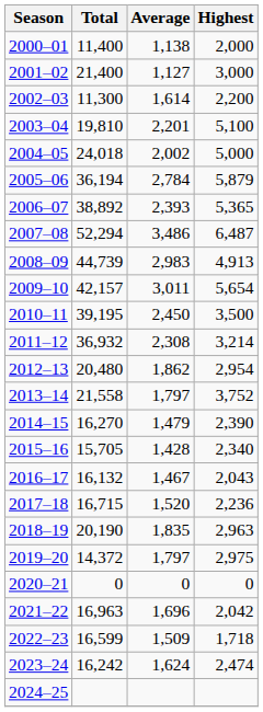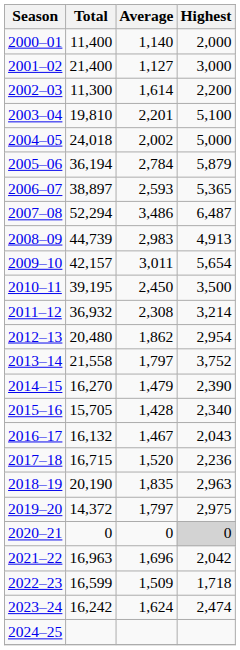 <table class="wikitable sortable">
 <tr>
 <th scope=col>Season</th>
 <th scope=col>Total</th>
 <th scope=col>Average</th>
 <th scope=col>Highest</th>
 </tr>
 <tr>
 <td><a href='#'>2000–01</a></td>
 <td align=right>11,400</td>
-<td align=right>1,138</td>
+<td align=right>1,140</td>
 <td align=right>2,000</td>
 </tr>
 <tr>
 <td><a href='#'>2001–02</a></td>
 <td align=right>21,400</td>
 <td align=right>1,127</td>
 <td align=right>3,000</td>
 </tr>
 <tr>
 <td><a href='#'>2002–03</a></td>
 <td align=right>11,300</td>
 <td align=right>1,614</td>
 <td align=right>2,200</td>
 </tr>
 <tr>
 <td><a href='#'>2003–04</a></td>
 <td align=right>19,810</td>
 <td align=right>2,201</td>
 <td align=right>5,100</td>
 </tr>
 <tr>
 <td><a href='#'>2004–05</a></td>
 <td align=right>24,018</td>
 <td align=right>2,002</td>
 <td align=right>5,000</td>
 </tr>
 <tr>
 <td><a href='#'>2005–06</a></td>
 <td align=right>36,194</td>
 <td align=right>2,784</td>
 <td align=right>5,879</td>
 </tr>
 <tr>
 <td><a href='#'>2006–07</a></td>
-<td align=right>38,892</td>
-<td align=right>2,393</td>
+<td align=right>38,897</td>
+<td align=right>2,593</td>
 <td align=right>5,365</td>
 </tr>
 <tr>
 <td><a href='#'>2007–08</a></td>
 <td align=right>52,294</td>
 <td align=right>3,486</td>
 <td align=right>6,487</td>
 </tr>
 <tr>
 <td><a href='#'>2008–09</a></td>
 <td align=right>44,739</td>
 <td align=right>2,983</td>
 <td align=right>4,913</td>
 </tr>
 <tr>
 <td><a href='#'>2009–10</a></td>
 <td align=right>42,157</td>
 <td align=right>3,011</td>
 <td align=right>5,654</td>
 </tr>
 <tr>
 <td><a href='#'>2010–11</a></td>
 <td align=right>39,195</td>
 <td align=right>2,450</td>
 <td align=right>3,500</td>
 </tr>
 <tr>
 <td><a href='#'>2011–12</a></td>
 <td align=right>36,932</td>
 <td align=right>2,308</td>
 <td align=right>3,214</td>
 </tr>
 <tr>
 <td><a href='#'>2012–13</a></td>
 <td align=right>20,480</td>
 <td align=right>1,862</td>
 <td align=right>2,954</td>
 </tr>
 <tr>
 <td><a href='#'>2013–14</a></td>
 <td align=right>21,558</td>
 <td align=right>1,797</td>
 <td align=right>3,752</td>
 </tr>
 <tr>
 <td><a href='#'>2014–15</a></td>
 <td align=right>16,270</td>
 <td align=right>1,479</td>
 <td align=right>2,390</td>
 </tr>
 <tr>
 <td><a href='#'>2015–16</a></td>
 <td align=right>15,705</td>
 <td align=right>1,428</td>
 <td align=right>2,340</td>
 </tr>
 <tr>
 <td><a href='#'>2016–17</a></td>
 <td align=right>16,132</td>
 <td align=right>1,467</td>
 <td align=right>2,043</td>
 </tr>
 <tr>
 <td><a href='#'>2017–18</a></td>
 <td align=right>16,715</td>
 <td align=right>1,520</td>
 <td align=right>2,236</td>
 </tr>
 <tr>
 <td><a href='#'>2018–19</a></td>
 <td align=right>20,190</td>
 <td align=right>1,835</td>
 <td align=right>2,963</td>
 </tr>
 <tr>
 <td><a href='#'>2019–20</a></td>
 <td align=right>14,372</td>
 <td align=right>1,797</td>
 <td align=right>2,975</td>
 </tr>
 <tr>
 <td><a href='#'>2020–21</a></td>
 <td align=right>0</td>
 <td align=right>0</td>
-<td align=right>0</td>
+<td align=right style="background: lightgrey;">0</td>
 </tr>
 <tr>
 <td><a href='#'>2021–22</a></td>
 <td align=right>16,963</td>
 <td align=right>1,696</td>
 <td align=right>2,042</td>
 </tr>
 <tr>
 <td><a href='#'>2022–23</a></td>
 <td align=right>16,599</td>
 <td align=right>1,509</td>
 <td align=right>1,718</td>
 </tr>
 <tr>
 <td><a href='#'>2023–24</a></td>
 <td align=right>16,242</td>
 <td align=right>1,624</td>
 <td align=right>2,474</td>
 </tr>
 <tr>
 <td><a href='#'>2024–25</a></td>
 <td align=right></td>
 <td align=right></td>
 <td align=right></td>
 </tr>
 <tr>
 </tr>
 </table>
